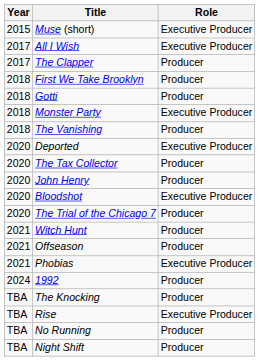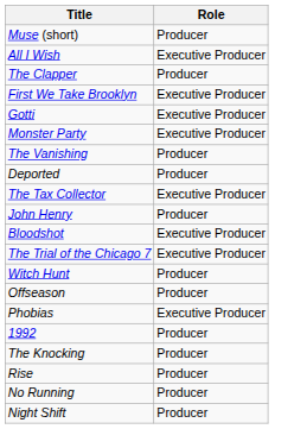 <table class="wikitable sortable">
 <tr>
-<th>Year</th>
 <th>Title</th>
 <th>Role</th>
 </tr>
 <tr>
-<td>2015</td>
 <td><em><a href='#'>Muse</a></em> (short)</td>
-<td>Executive Producer</td>
+<td>Producer</td>
 </tr>
 <tr>
-<td>2017</td>
 <td><em><a href='#'>All I Wish</a></em></td>
 <td>Executive Producer</td>
 </tr>
 <tr>
-<td>2017</td>
 <td><em><a href='#'>The Clapper</a></em></td>
 <td>Producer</td>
 </tr>
 <tr>
-<td>2018</td>
 <td><em><a href='#'>First We Take Brooklyn</a></em></td>
-<td>Producer</td>
+<td>Executive Producer</td>
 </tr>
 <tr>
-<td>2018</td>
 <td><em><a href='#'>Gotti</a></em></td>
-<td>Producer</td>
+<td>Executive Producer</td>
 </tr>
 <tr>
-<td>2018</td>
 <td><em><a href='#'>Monster Party</a></em></td>
 <td>Executive Producer</td>
 </tr>
 <tr>
-<td>2018</td>
 <td><em><a href='#'>The Vanishing</a></em></td>
 <td>Producer</td>
 </tr>
 <tr>
-<td>2020</td>
 <td><em>Deported</em></td>
+<td>Producer</td>
+</tr>
+<tr>
+<td><em><a href='#'>The Tax Collector</a></em></td>
 <td>Executive Producer</td>
 </tr>
 <tr>
-<td>2020</td>
-<td><em><a href='#'>The Tax Collector</a></em></td>
-<td>Producer</td>
-</tr>
-<tr>
-<td>2020</td>
 <td><em><a href='#'>John Henry</a></em></td>
 <td>Producer</td>
 </tr>
 <tr>
-<td>2020</td>
 <td><em><a href='#'>Bloodshot</a></em></td>
 <td>Executive Producer</td>
 </tr>
 <tr>
-<td>2020</td>
 <td><em><a href='#'>The Trial of the Chicago 7</a></em></td>
-<td>Producer</td>
+<td>Executive Producer</td>
 </tr>
 <tr>
-<td>2021</td>
 <td><em><a href='#'>Witch Hunt</a></em></td>
 <td>Producer</td>
 </tr>
 <tr>
-<td>2021</td>
 <td><em>Offseason</em></td>
 <td>Producer</td>
 </tr>
 <tr>
-<td>2021</td>
 <td><em>Phobias</em></td>
 <td>Executive Producer</td>
 </tr>
 <tr>
-<td>2024</td>
 <td><em><a href='#'>1992</a></em></td>
 <td>Producer</td>
 </tr>
 <tr>
-<td>TBA</td>
 <td><em>The Knocking</em></td>
 <td>Producer</td>
 </tr>
 <tr>
-<td>TBA</td>
 <td><em>Rise</em></td>
-<td>Executive Producer</td>
+<td>Producer</td>
 </tr>
 <tr>
-<td>TBA</td>
 <td><em>No Running</em></td>
 <td>Producer</td>
 </tr>
 <tr>
-<td>TBA</td>
 <td><em>Night Shift</em></td>
 <td>Producer</td>
 </tr>
 </table>
